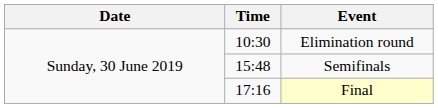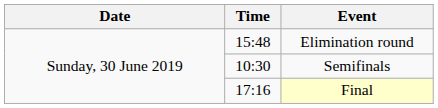 <table class = "wikitable" style="text-align:center;">
 <tr>
 <th width=220>Date</th>
 <th width=50>Time</th>
 <th width=150>Event</th>
 </tr>
 <tr>
 <td rowspan=3>Sunday, 30 June 2019</td>
-<td>10:30</td>
+<td>15:48</td>
 <td>Elimination round</td>
 </tr>
 <tr>
-<td>15:48</td>
+<td>10:30</td>
 <td>Semifinals</td>
 </tr>
 <tr>
 <td>17:16</td>
 <td bgcolor=ffffcc>Final</td>
 </tr>
 </table>
